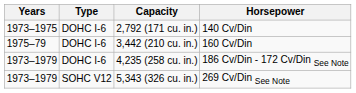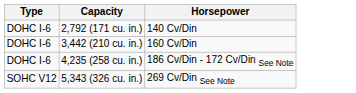 <table class="wikitable">
 <tr>
-<th>Years</th>
 <th>Type</th>
 <th>Capacity</th>
 <th>Horsepower</th>
 </tr>
 <tr>
-<td>1973–1975</td>
 <td>DOHC I-6</td>
 <td>2,792 (171 cu. in.)</td>
 <td>140 Cv/Din</td>
 </tr>
 <tr>
-<td>1975–79</td>
 <td>DOHC I-6</td>
 <td>3,442 (210 cu. in.)</td>
 <td>160 Cv/Din</td>
 </tr>
 <tr>
-<td>1973–1979</td>
 <td>DOHC I-6</td>
 <td>4,235 (258 cu. in.)</td>
 <td>186 Cv/Din - 172 Cv/Din <sub>See Note</sub></td>
 </tr>
 <tr>
-<td>1973–1979</td>
 <td>SOHC V12</td>
 <td>5,343 (326 cu. in.)</td>
 <td>269 Cv/Din <sub>See Note</sub></td>
 </tr>
 </table>
